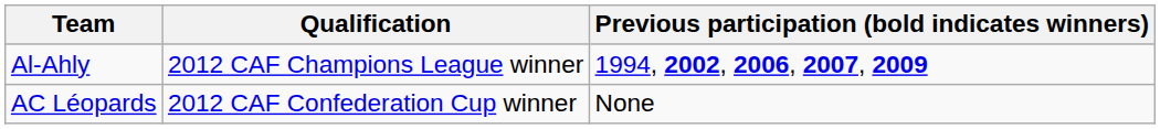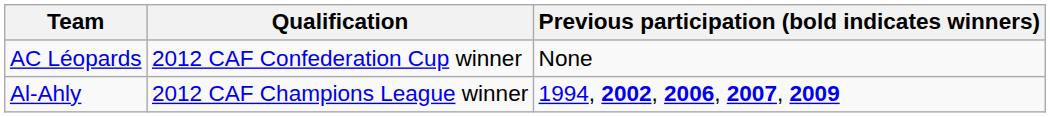 <table class="wikitable">
 <tr>
 <th>Team</th>
 <th>Qualification</th>
 <th>Previous participation (bold indicates winners)</th>
 </tr>
 <tr>
+<td> <a href='#'>AC Léopards</a></td>
+<td><a href='#'>2012 CAF Confederation Cup</a> winner</td>
+<td>None</td>
+</tr>
+<tr>
 <td> <a href='#'>Al-Ahly</a></td>
 <td><a href='#'>2012 CAF Champions League</a> winner</td>
 <td><a href='#'>1994</a>, <strong><a href='#'>2002</a></strong>, <strong><a href='#'>2006</a></strong>, <strong><a href='#'>2007</a></strong>, <strong><a href='#'>2009</a></strong></td>
 </tr>
-<tr>
-<td> <a href='#'>AC Léopards</a></td>
-<td><a href='#'>2012 CAF Confederation Cup</a> winner</td>
-<td>None</td>
-</tr>
 </table>
